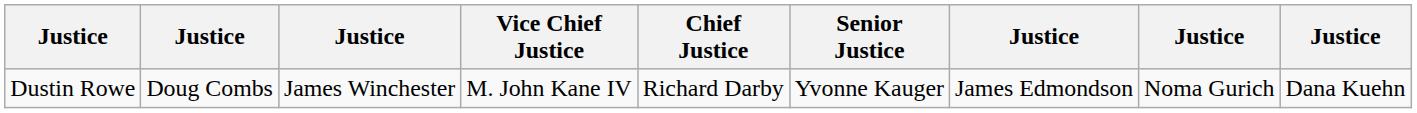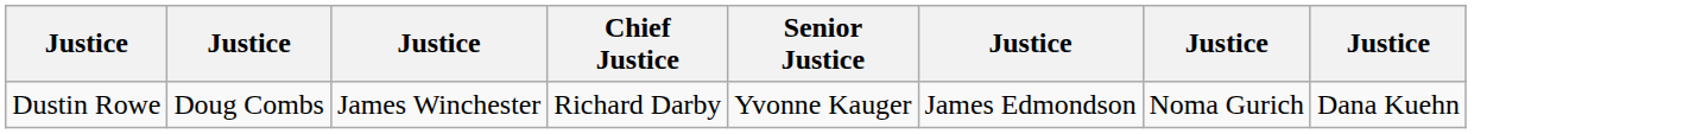 <table class="wikitable">
 <tr>
 <th>Justice</th>
 <th>Justice</th>
 <th>Justice</th>
-<th>Vice Chief<br>Justice</th>
 <th>Chief<br>Justice</th>
 <th>Senior<br>Justice</th>
 <th>Justice</th>
 <th>Justice</th>
 <th>Justice</th>
 </tr>
 <tr>
 <td>Dustin Rowe</td>
 <td>Doug Combs</td>
 <td>James Winchester</td>
-<td>M. John Kane IV</td>
 <td>Richard Darby</td>
 <td>Yvonne Kauger</td>
 <td>James Edmondson</td>
 <td>Noma Gurich</td>
 <td>Dana Kuehn</td>
 </tr>
 </table>
